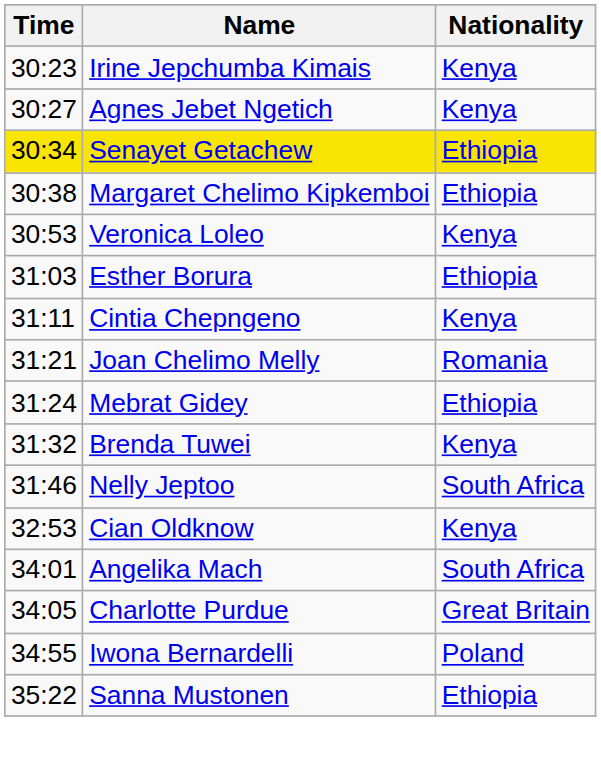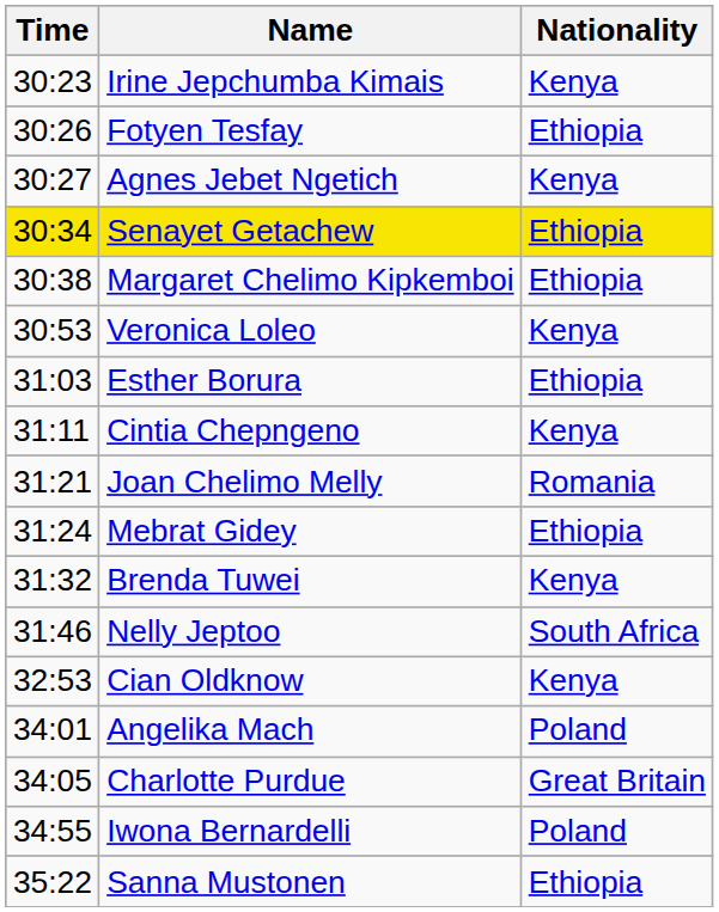 <table class="wikitable mw-collapsible mw-collapsed">
 <tr>
 <th>Time</th>
 <th>Name</th>
 <th>Nationality</th>
 </tr>
 <tr>
 <td>30:23</td>
 <td><a href='#'>Irine Jepchumba Kimais</a></td>
 <td><a href='#'>Kenya</a></td>
+</tr>
+<tr>
+<td>30:26</td>
+<td><a href='#'>Fotyen Tesfay</a></td>
+<td><a href='#'>Ethiopia</a></td>
 </tr>
 <tr>
 <td>30:27</td>
 <td><a href='#'>Agnes Jebet Ngetich</a></td>
 <td><a href='#'>Kenya</a></td>
 </tr>
 <tr>
 <td style="background:#F8E503; color:black;">30:34</td>
 <td style="background:#F8E503; color:white;"><a href='#'>Senayet Getachew</a></td>
 <td style="background:#F8E503; color:white;"><a href='#'>Ethiopia</a></td>
 </tr>
 <tr>
 <td>30:38</td>
 <td><a href='#'>Margaret Chelimo Kipkemboi</a></td>
 <td><a href='#'>Ethiopia</a></td>
 </tr>
 <tr>
 <td>30:53</td>
 <td><a href='#'>Veronica Loleo</a></td>
 <td><a href='#'>Kenya</a></td>
 </tr>
 <tr>
 <td>31:03</td>
 <td><a href='#'>Esther Borura</a></td>
 <td><a href='#'>Ethiopia</a></td>
 </tr>
 <tr>
 <td>31:11</td>
 <td><a href='#'>Cintia Chepngeno</a></td>
 <td><a href='#'>Kenya</a></td>
 </tr>
 <tr>
 <td>31:21</td>
 <td><a href='#'>Joan Chelimo Melly</a></td>
 <td><a href='#'>Romania</a></td>
 </tr>
 <tr>
 <td>31:24</td>
 <td><a href='#'>Mebrat Gidey</a></td>
 <td><a href='#'>Ethiopia</a></td>
 </tr>
 <tr>
 <td>31:32</td>
 <td><a href='#'>Brenda Tuwei</a></td>
 <td><a href='#'>Kenya</a></td>
 </tr>
 <tr>
 <td>31:46</td>
 <td><a href='#'>Nelly Jeptoo</a></td>
 <td><a href='#'>South Africa</a></td>
 </tr>
 <tr>
 <td>32:53</td>
 <td><a href='#'>Cian Oldknow</a></td>
 <td><a href='#'>Kenya</a></td>
 </tr>
 <tr>
 <td>34:01</td>
 <td><a href='#'>Angelika Mach</a></td>
-<td><a href='#'>South Africa</a></td>
+<td><a href='#'>Poland</a></td>
 </tr>
 <tr>
 <td>34:05</td>
 <td><a href='#'>Charlotte Purdue</a></td>
 <td><a href='#'>Great Britain</a></td>
 </tr>
 <tr>
 <td>34:55</td>
 <td><a href='#'>Iwona Bernardelli</a></td>
 <td><a href='#'>Poland</a></td>
 </tr>
 <tr>
 <td>35:22</td>
 <td><a href='#'>Sanna Mustonen</a></td>
 <td><a href='#'>Ethiopia</a></td>
 </tr>
 </table>
